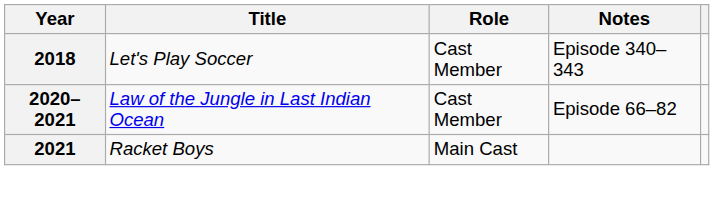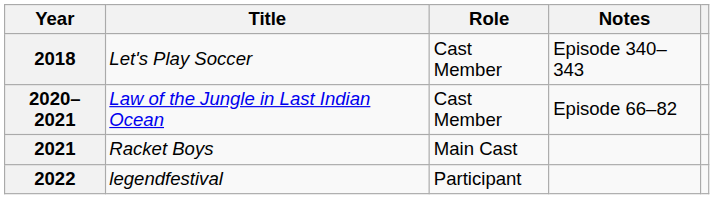 <table class="wikitable sortable plainrowheaders">
 <tr>
 <th scope="col">Year</th>
 <th scope="col">Title</th>
 <th scope="col">Role</th>
 <th scope="col">Notes</th>
 <th scope="col" class="unsortable"></th>
 </tr>
 <tr>
 <th scope="row">2018</th>
 <td><em>Let's Play Soccer</em></td>
 <td>Cast Member</td>
 <td>Episode 340–343</td>
 <td></td>
 </tr>
 <tr>
 <th scope="row">2020–2021</th>
 <td><em><a href='#'>Law of the Jungle in Last Indian Ocean</a></em></td>
 <td>Cast Member</td>
 <td>Episode 66–82</td>
 <td></td>
 </tr>
 <tr>
 <th scope="row">2021</th>
 <td><em>Racket Boys</em> </td>
 <td>Main Cast</td>
 <td></td>
 <td></td>
 </tr>
+<tr>
+<th scope="row">2022</th>
+<td><em>legendfestival</em></td>
+<td>Participant</td>
+<td></td>
+<td></td>
+</tr>
 </table>
